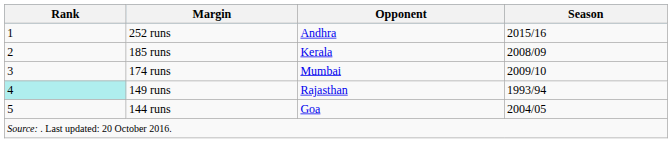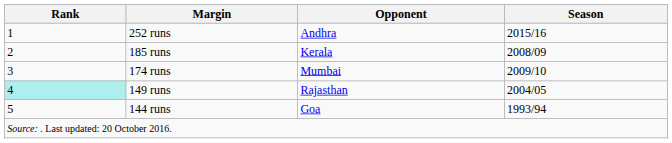 <table class="wikitable" width=70%>
 <tr bgcolor=#87cef>
 <th>Rank</th>
 <th>Margin</th>
 <th>Opponent</th>
 <th>Season</th>
 </tr>
 <tr>
 <td>1</td>
 <td>252 runs</td>
 <td><a href='#'>Andhra</a></td>
 <td>2015/16</td>
 </tr>
 <tr>
 <td>2</td>
 <td>185 runs</td>
 <td><a href='#'>Kerala</a></td>
 <td>2008/09</td>
 </tr>
 <tr>
 <td>3</td>
 <td>174 runs</td>
 <td><a href='#'>Mumbai</a></td>
 <td>2009/10</td>
 </tr>
 <tr>
 <td style="background: paleturquoise;">4</td>
 <td>149 runs</td>
 <td><a href='#'>Rajasthan</a></td>
-<td>1993/94</td>
+<td>2004/05</td>
 </tr>
 <tr>
 <td>5</td>
 <td>144 runs</td>
 <td><a href='#'>Goa</a></td>
-<td>2004/05</td>
+<td>1993/94</td>
 </tr>
 <tr>
 <td colspan=4><small><em>Source: </em>. Last updated: 20 October 2016.</small></td>
 </tr>
 </table>
